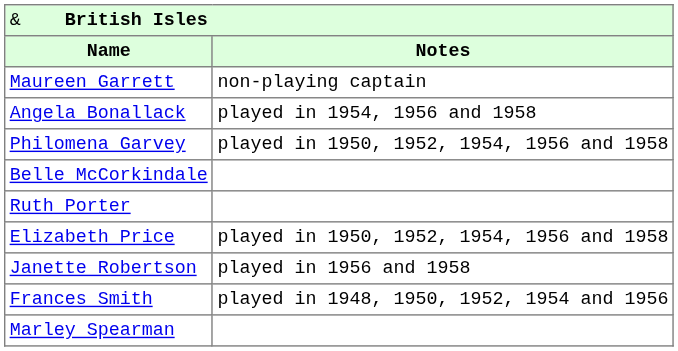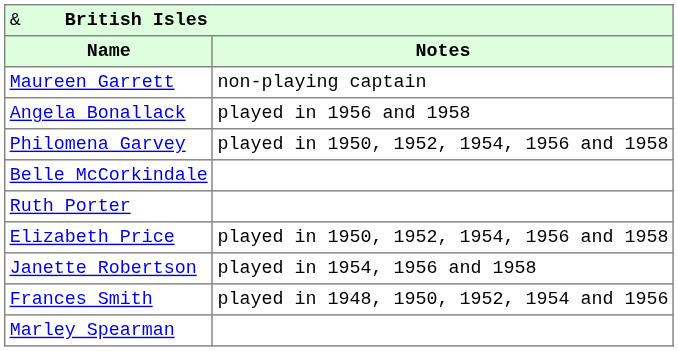 <table border="1" cellpadding="3" style="border-collapse: collapse;">
 <tr style="background:#ddffdd;">
 <td colspan=5> &    <strong>British Isles</strong></td>
 </tr>
 <tr style="background:#ddffdd;">
 <th>Name</th>
 <th>Notes</th>
 </tr>
 <tr>
 <td> <a href='#'>Maureen Garrett</a></td>
 <td>non-playing captain</td>
 </tr>
 <tr>
 <td> <a href='#'>Angela Bonallack</a></td>
-<td>played in 1954, 1956 and 1958</td>
+<td>played in 1956 and 1958</td>
 </tr>
 <tr>
 <td> <a href='#'>Philomena Garvey</a></td>
 <td>played in 1950, 1952, 1954, 1956 and 1958</td>
 </tr>
 <tr>
 <td> <a href='#'>Belle McCorkindale</a></td>
 <td></td>
 </tr>
 <tr>
 <td> <a href='#'>Ruth Porter</a></td>
 <td></td>
 </tr>
 <tr>
 <td> <a href='#'>Elizabeth Price</a></td>
 <td>played in 1950, 1952, 1954, 1956 and 1958</td>
 </tr>
 <tr>
 <td> <a href='#'>Janette Robertson</a></td>
-<td>played in 1956 and 1958</td>
+<td>played in 1954, 1956 and 1958</td>
 </tr>
 <tr>
 <td> <a href='#'>Frances Smith</a></td>
 <td>played in 1948, 1950, 1952, 1954 and 1956</td>
 </tr>
 <tr>
 <td> <a href='#'>Marley Spearman</a></td>
 <td></td>
 </tr>
 </table>
